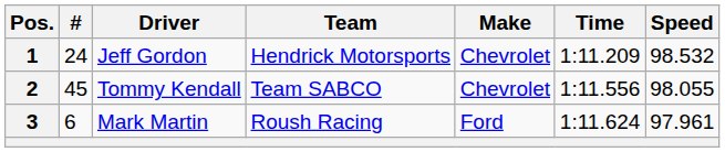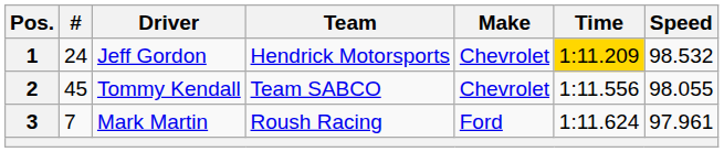 <table class="wikitable" style="font-size:95%">
 <tr>
 <th>Pos.</th>
 <th>#</th>
 <th>Driver</th>
 <th>Team</th>
 <th>Make</th>
 <th>Time</th>
 <th>Speed</th>
 </tr>
 <tr>
 <th>1</th>
 <td>24</td>
 <td><a href='#'>Jeff Gordon</a></td>
 <td><a href='#'>Hendrick Motorsports</a></td>
 <td><a href='#'>Chevrolet</a></td>
-<td>1:11.209</td>
+<td style="background: gold;">1:11.209</td>
 <td>98.532</td>
 </tr>
 <tr>
 <th>2</th>
 <td>45</td>
 <td><a href='#'>Tommy Kendall</a></td>
 <td><a href='#'>Team SABCO</a></td>
 <td><a href='#'>Chevrolet</a></td>
 <td>1:11.556</td>
 <td>98.055</td>
 </tr>
 <tr>
 <th>3</th>
-<td>6</td>
+<td>7</td>
 <td><a href='#'>Mark Martin</a></td>
 <td><a href='#'>Roush Racing</a></td>
 <td><a href='#'>Ford</a></td>
 <td>1:11.624</td>
 <td>97.961</td>
 </tr>
 <tr>
 <th colspan="7"></th>
 </tr>
 </table>
